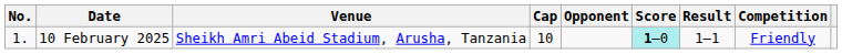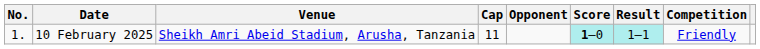 <table class="wikitable sortable" style="text-align:center;">
 <tr>
 <th scope="col">No.</th>
 <th scope="col">Date</th>
 <th scope="col">Venue</th>
 <th>Cap</th>
 <th scope="col">Opponent</th>
 <th scope="col">Score</th>
 <th scope="col">Result</th>
 <th scope="col">Competition</th>
 <th class="unsortable" scope="col"></th>
 </tr>
 <tr>
 <td>1.</td>
 <td>10 February 2025</td>
 <td><a href='#'>Sheikh Amri Abeid Stadium</a>, <a href='#'>Arusha</a>, Tanzania</td>
-<td>10</td>
+<td>11</td>
 <td></td>
 <td style="background: paleturquoise;"><strong>1</strong>–0</td>
-<td>1–1</td>
+<td style="background: paleturquoise;">1–1</td>
 <td><a href='#'>Friendly</a></td>
 <td></td>
 </tr>
 </table>
